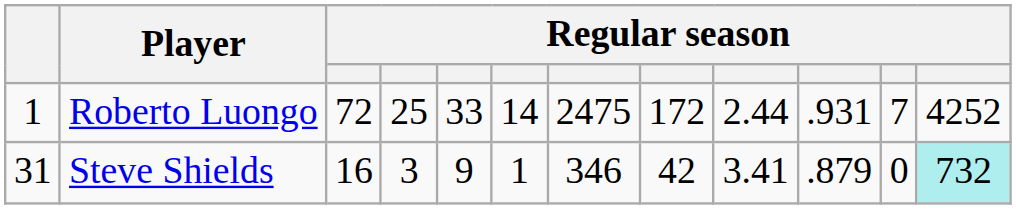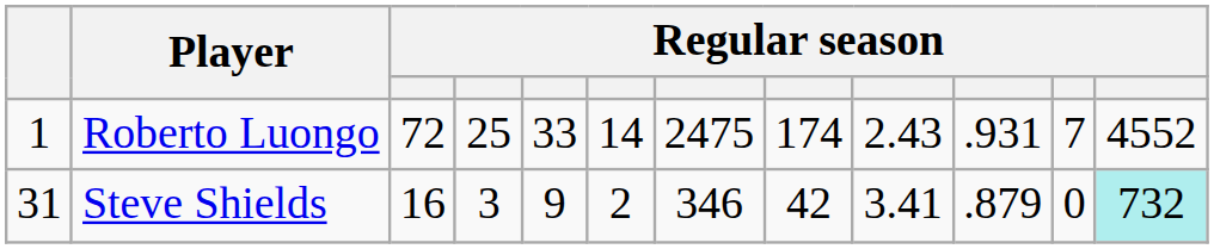 <table class="wikitable plainrowheaders" style="text-align:center;">
 <tr>
 <th scope="col" rowspan="2"></th>
 <th scope="col" rowspan="2">Player</th>
 <th scope=colgroup colspan=10>Regular season</th>
 </tr>
 <tr>
 <th scope="col"></th>
 <th scope="col"></th>
 <th scope="col"></th>
 <th scope="col"></th>
 <th scope="col"></th>
 <th scope="col"></th>
 <th scope="col"></th>
 <th scope="col"></th>
 <th scope="col"></th>
 <th scope="col"></th>
 </tr>
 <tr>
 <td scope="row">1</td>
 <td align="left"><a href='#'>Roberto Luongo</a></td>
 <td>72</td>
 <td>25</td>
 <td>33</td>
 <td>14</td>
 <td>2475</td>
-<td>172</td>
-<td>2.44</td>
+<td>174</td>
+<td>2.43</td>
 <td>.931</td>
 <td>7</td>
-<td>4252</td>
+<td>4552</td>
 </tr>
 <tr>
 <td scope="row">31</td>
 <td align="left"><a href='#'>Steve Shields</a></td>
 <td>16</td>
 <td>3</td>
 <td>9</td>
-<td>1</td>
+<td>2</td>
 <td>346</td>
 <td>42</td>
 <td>3.41</td>
 <td>.879</td>
 <td>0</td>
 <td style="background: paleturquoise;">732</td>
 </tr>
 </table>
